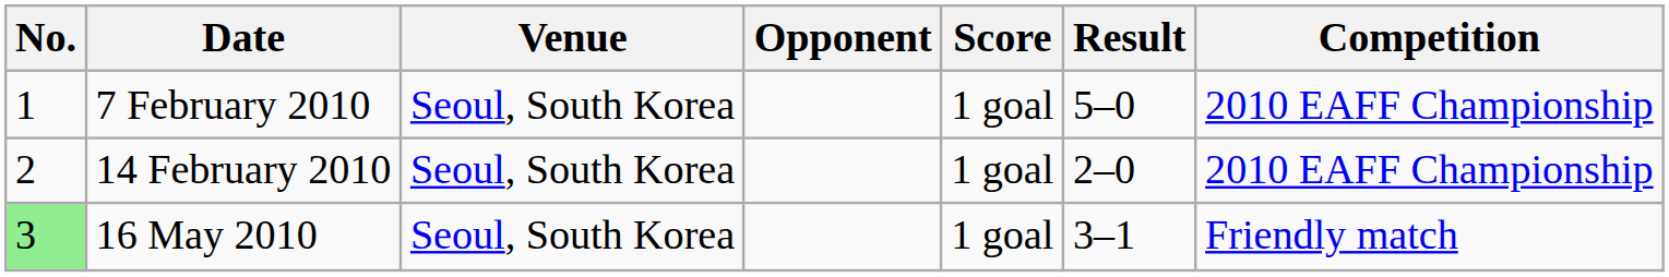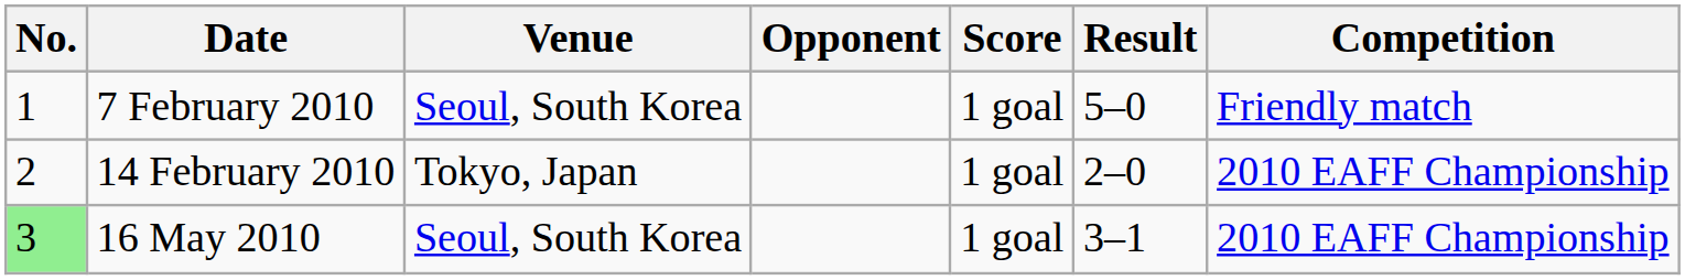 <table class="wikitable">
 <tr>
 <th>No.</th>
 <th>Date</th>
 <th>Venue</th>
 <th>Opponent</th>
 <th>Score</th>
 <th>Result</th>
 <th>Competition</th>
 </tr>
 <tr>
 <td>1</td>
 <td>7 February 2010</td>
 <td><a href='#'>Seoul</a>, South Korea</td>
 <td></td>
 <td>1 goal</td>
 <td>5–0</td>
-<td><a href='#'>2010 EAFF Championship</a></td>
+<td><a href='#'>Friendly match</a></td>
 </tr>
 <tr>
 <td>2</td>
 <td>14 February 2010</td>
-<td><a href='#'>Seoul</a>, South Korea</td>
+<td>Tokyo, Japan</td>
 <td></td>
 <td>1 goal</td>
 <td>2–0</td>
 <td><a href='#'>2010 EAFF Championship</a></td>
 </tr>
 <tr>
 <td style="background: lightgreen;">3</td>
 <td>16 May 2010</td>
 <td><a href='#'>Seoul</a>, South Korea</td>
 <td></td>
 <td>1 goal</td>
 <td>3–1</td>
-<td><a href='#'>Friendly match</a></td>
+<td><a href='#'>2010 EAFF Championship</a></td>
 </tr>
 </table>
